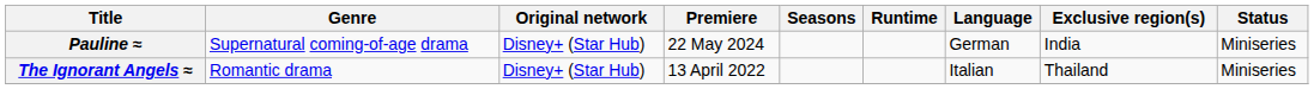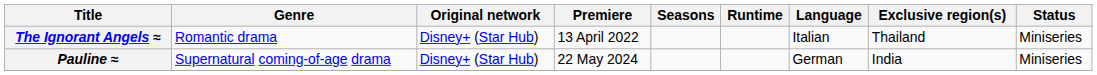 <table class="wikitable plainrowheaders sortable" style="width:99%;">
 <tr>
 <th>Title</th>
 <th>Genre</th>
 <th>Original network</th>
 <th>Premiere</th>
 <th>Seasons</th>
 <th>Runtime</th>
 <th>Language</th>
 <th>Exclusive region(s)</th>
 <th>Status</th>
 </tr>
 <tr>
+<th scope="row"><em><a href='#'>The Ignorant Angels</a></em> <strong>≈</strong></th>
+<td><a href='#'>Romantic drama</a></td>
+<td><a href='#'>Disney+</a> (<a href='#'>Star Hub</a>)</td>
+<td>13 April 2022</td>
+<td></td>
+<td></td>
+<td>Italian</td>
+<td>Thailand</td>
+<td>Miniseries</td>
+</tr>
+<tr>
 <th scope="row"><em>Pauline</em> <strong>≈</strong></th>
 <td><a href='#'>Supernatural</a> <a href='#'>coming-of-age</a> <a href='#'>drama</a></td>
 <td><a href='#'>Disney+</a> (<a href='#'>Star Hub</a>)</td>
 <td>22 May 2024</td>
 <td></td>
 <td></td>
 <td>German</td>
 <td>India</td>
 <td>Miniseries</td>
 </tr>
 <tr>
-<th scope="row"><em><a href='#'>The Ignorant Angels</a></em> <strong>≈</strong></th>
-<td><a href='#'>Romantic drama</a></td>
-<td><a href='#'>Disney+</a> (<a href='#'>Star Hub</a>)</td>
-<td>13 April 2022</td>
-<td></td>
-<td></td>
-<td>Italian</td>
-<td>Thailand</td>
-<td>Miniseries</td>
-</tr>
-<tr>
 </tr>
 </table>
